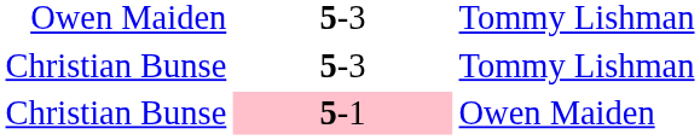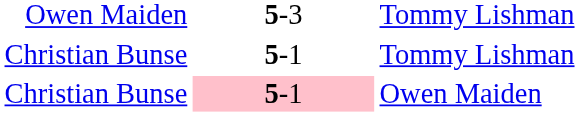 <table style="text-align:center">
 <tr>
 <th width=223></th>
 <th width=100></th>
 <th width=223></th>
 </tr>
 <tr>
 <td align=right><a href='#'>Owen Maiden</a> </td>
 <td><strong>5</strong>-3</td>
 <td align=left> <a href='#'>Tommy Lishman</a></td>
 </tr>
 <tr>
 <td align=right><a href='#'>Christian Bunse</a> </td>
-<td><strong>5</strong>-3</td>
+<td><strong>5</strong>-1</td>
 <td align=left> <a href='#'>Tommy Lishman</a></td>
 </tr>
 <tr>
 <td align=right><a href='#'>Christian Bunse</a> </td>
 <td style="background: pink;"><strong>5</strong>-1</td>
 <td align=left> <a href='#'>Owen Maiden</a></td>
 </tr>
 </table>
